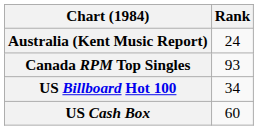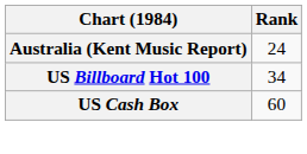 <table class="wikitable sortable plainrowheaders">
 <tr>
 <th scope="col">Chart (1984)</th>
 <th scope="col">Rank</th>
 </tr>
 <tr>
 <th scope="row">Australia (Kent Music Report)</th>
 <td style="text-align:center;">24</td>
 </tr>
 <tr>
-<th scope="row">Canada <em>RPM</em> Top Singles</th>
-<td style="text-align:center;">93</td>
-</tr>
-<tr>
 <th scope="row">US <em><a href='#'>Billboard</a></em> <a href='#'>Hot 100</a></th>
 <td style="text-align:center;">34</td>
 </tr>
 <tr>
 <th scope="row">US <em>Cash Box</em></th>
 <td style="text-align:center;">60</td>
 </tr>
 </table>
